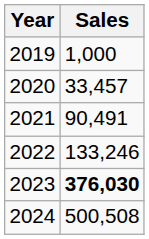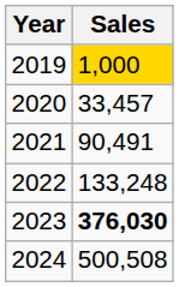 <table class="wikitable">
 <tr>
 <th>Year</th>
 <th>Sales</th>
 </tr>
 <tr>
 <td>2019</td>
-<td>1,000</td>
+<td style="background: gold;">1,000</td>
 </tr>
 <tr>
 <td>2020</td>
 <td>33,457</td>
 </tr>
 <tr>
 <td>2021</td>
 <td>90,491</td>
 </tr>
 <tr>
 <td>2022</td>
-<td>133,246</td>
+<td>133,248</td>
 </tr>
 <tr>
 <td>2023</td>
 <td><strong>376,030</strong></td>
 </tr>
 <tr>
 <td>2024</td>
 <td>500,508</td>
 </tr>
 </table>
